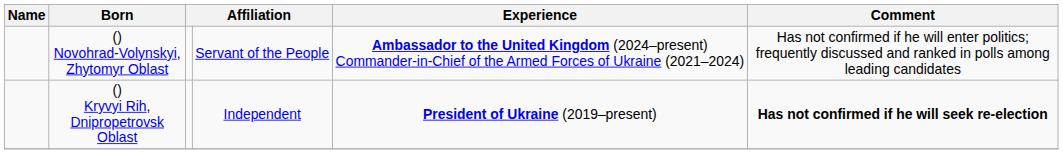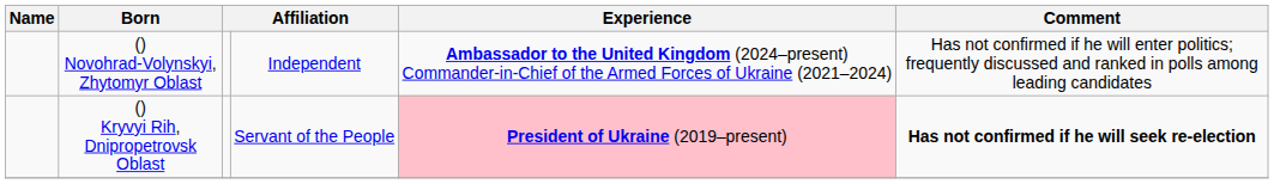 <table class="wikitable sortable" style="text-align:center;">
 <tr>
 <th>Name</th>
 <th style="width:150px;">Born</th>
 <th colspan="2">Affiliation</th>
 <th class="unsortable">Experience</th>
 <th style="width:350px;">Comment</th>
 </tr>
 <tr>
 <td data-sort-value="Zaluzhnyi, Valerii"><br><strong></strong></td>
 <td> ()<br><a href='#'>Novohrad-Volynskyi</a>, <a href='#'>Zhytomyr Oblast</a></td>
 <td style=background:></td>
-<td><a href='#'>Servant of the People</a></td>
+<td><a href='#'>Independent</a></td>
 <td><strong><a href='#'>Ambassador to the United Kingdom</a></strong> (2024–present)<br><a href='#'>Commander-in-Chief of the Armed Forces of Ukraine</a> (2021–2024)</td>
 <td>Has not confirmed if he will enter politics; frequently discussed and ranked in polls among leading candidates</td>
 </tr>
 <tr>
 <td data-sort-value="Zelenskyy, Volodymyr"><br><strong></strong></td>
 <td> ()<br><a href='#'>Kryvyi Rih</a>, <a href='#'>Dnipropetrovsk Oblast</a></td>
 <td style=background:></td>
-<td><a href='#'>Independent</a></td>
-<td><strong><a href='#'>President of Ukraine</a></strong> (2019–present)</td>
+<td><a href='#'>Servant of the People</a></td>
+<td style="background: pink;"><strong><a href='#'>President of Ukraine</a></strong> (2019–present)</td>
 <td><strong>Has not confirmed if he will seek re-election</strong></td>
 </tr>
 <tr>
 </tr>
 </table>
